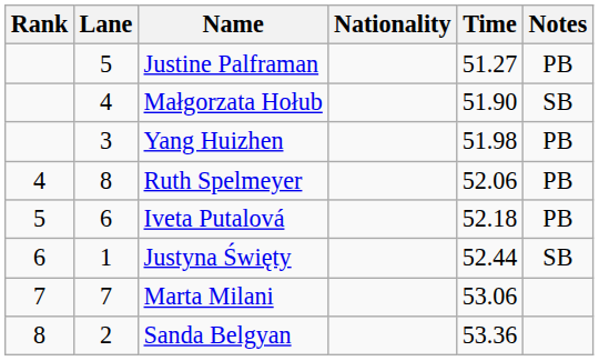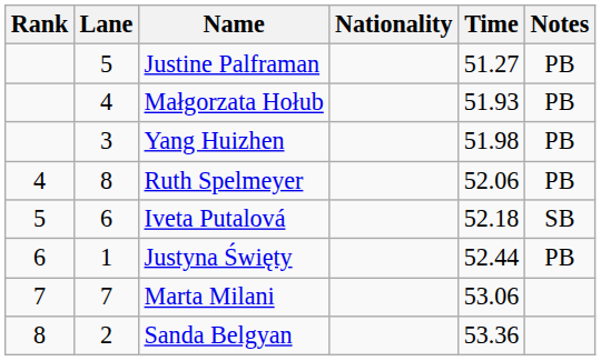 <table class="wikitable sortable" style="text-align:center">
 <tr>
 <th>Rank</th>
 <th>Lane</th>
 <th>Name</th>
 <th>Nationality</th>
 <th>Time</th>
 <th>Notes</th>
 </tr>
 <tr>
 <td></td>
 <td>5</td>
 <td align=left><a href='#'>Justine Palframan</a></td>
 <td align=left></td>
 <td>51.27</td>
 <td>PB</td>
 </tr>
 <tr>
 <td></td>
 <td>4</td>
 <td align=left><a href='#'>Małgorzata Hołub</a></td>
 <td align=left></td>
-<td>51.90</td>
-<td>SB</td>
+<td>51.93</td>
+<td>PB</td>
 </tr>
 <tr>
 <td></td>
 <td>3</td>
 <td align=left><a href='#'>Yang Huizhen</a></td>
 <td align=left></td>
 <td>51.98</td>
 <td>PB</td>
 </tr>
 <tr>
 <td>4</td>
 <td>8</td>
 <td align=left><a href='#'>Ruth Spelmeyer</a></td>
 <td align=left></td>
 <td>52.06</td>
 <td>PB</td>
 </tr>
 <tr>
 <td>5</td>
 <td>6</td>
 <td align=left><a href='#'>Iveta Putalová</a></td>
 <td align=left></td>
 <td>52.18</td>
-<td>PB</td>
+<td>SB</td>
 </tr>
 <tr>
 <td>6</td>
 <td>1</td>
 <td align=left><a href='#'>Justyna Święty</a></td>
 <td align=left></td>
 <td>52.44</td>
-<td>SB</td>
+<td>PB</td>
 </tr>
 <tr>
 <td>7</td>
 <td>7</td>
 <td align=left><a href='#'>Marta Milani</a></td>
 <td align=left></td>
 <td>53.06</td>
 <td></td>
 </tr>
 <tr>
 <td>8</td>
 <td>2</td>
 <td align=left><a href='#'>Sanda Belgyan</a></td>
 <td align=left></td>
 <td>53.36</td>
 <td></td>
 </tr>
 </table>
